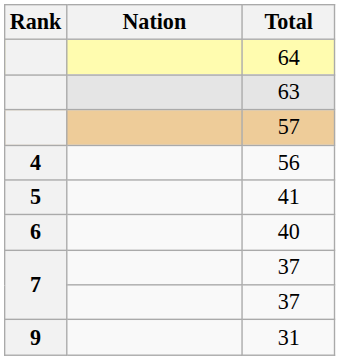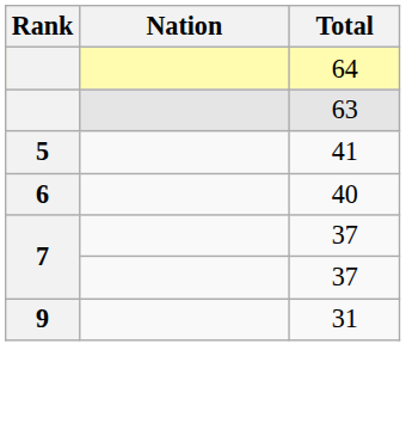 <table class="wikitable sortable" style="text-align:center;">
 <tr>
 <th scope="col" style="width:25px;">Rank</th>
 <th ! scope="col" style="width:120px;">Nation</th>
 <th ! scope="col" style="width:60px;">Total</th>
 </tr>
 <tr bgcolor=fffcaf>
 <th scope=row></th>
 <td align=left></td>
 <td>64</td>
 </tr>
 <tr bgcolor=e5e5e5>
 <th scope=row></th>
 <td align=left></td>
 <td>63</td>
-</tr>
-<tr bgcolor=eecc99>
-<th scope=row></th>
-<td align=left></td>
-<td>57</td>
-</tr>
-<tr>
-<th scope=row>4</th>
-<td align=left></td>
-<td>56</td>
 </tr>
 <tr>
 <th scope=row>5</th>
 <td align=left></td>
 <td>41</td>
 </tr>
 <tr>
 <th scope=row>6</th>
 <td align=left></td>
 <td>40</td>
 </tr>
 <tr>
 <th scope=row rowspan=2>7</th>
 <td align=left></td>
 <td>37</td>
 </tr>
 <tr>
 <td align=left></td>
 <td>37</td>
 </tr>
 <tr>
 <th scope=row>9</th>
 <td align=left></td>
 <td>31</td>
 </tr>
 </table>
